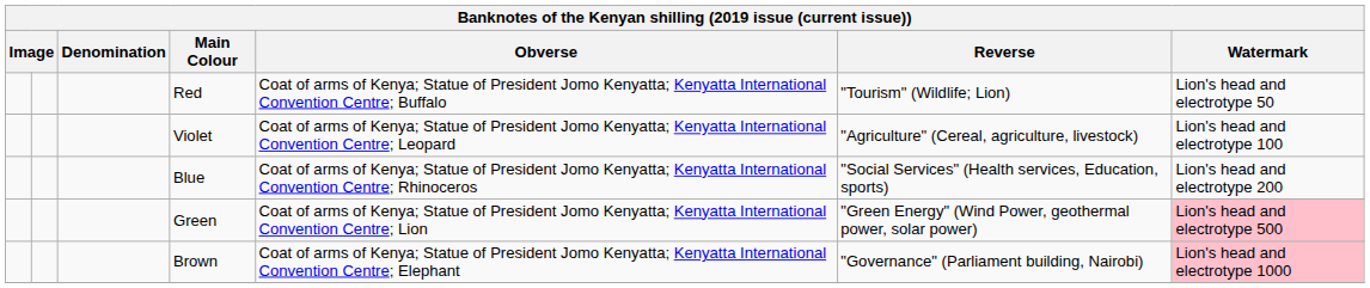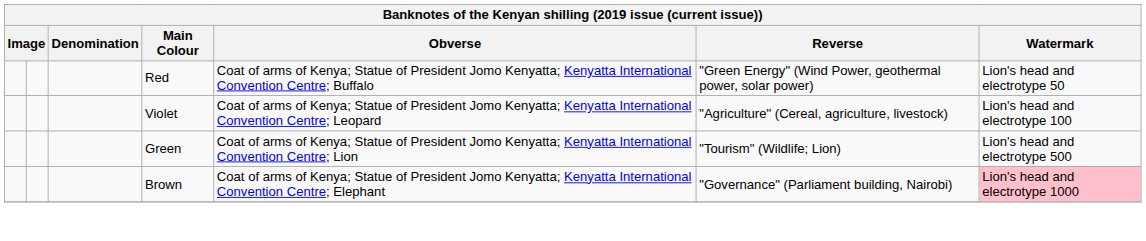 <table class="wikitable" style="font-size: 90%">
 <tr>
 <th colspan=7>Banknotes of the Kenyan shilling (2019 issue (current issue))</th>
 </tr>
 <tr>
 <th colspan=2>Image</th>
 <th>Denomination</th>
 <th>Main Colour</th>
 <th>Obverse</th>
 <th>Reverse</th>
 <th>Watermark</th>
 </tr>
 <tr>
 <td style="text-align:center;"></td>
 <td style="text-align:center;"></td>
 <td></td>
 <td>Red</td>
 <td>Coat of arms of Kenya; Statue of President Jomo Kenyatta; <a href='#'>Kenyatta International Convention Centre</a>; Buffalo</td>
-<td>"Tourism" (Wildlife; Lion)</td>
+<td>"Green Energy" (Wind Power, geothermal power, solar power)</td>
 <td>Lion's head and electrotype 50</td>
 </tr>
 <tr>
 <td style="text-align:center;"></td>
 <td style="text-align:center;"></td>
 <td></td>
 <td>Violet</td>
 <td>Coat of arms of Kenya; Statue of President Jomo Kenyatta; <a href='#'>Kenyatta International Convention Centre</a>; Leopard</td>
 <td>"Agriculture" (Cereal, agriculture, livestock)</td>
 <td>Lion's head and electrotype 100</td>
 </tr>
 <tr>
 <td style="text-align:center;"></td>
 <td style="text-align:center;"></td>
 <td></td>
-<td>Blue</td>
-<td>Coat of arms of Kenya; Statue of President Jomo Kenyatta; <a href='#'>Kenyatta International Convention Centre</a>; Rhinoceros</td>
-<td>"Social Services" (Health services, Education, sports)</td>
-<td>Lion's head and electrotype 200</td>
-</tr>
-<tr>
-<td style="text-align:center;"></td>
-<td style="text-align:center;"></td>
-<td></td>
 <td>Green</td>
 <td>Coat of arms of Kenya; Statue of President Jomo Kenyatta; <a href='#'>Kenyatta International Convention Centre</a>; Lion</td>
-<td>"Green Energy" (Wind Power, geothermal power, solar power)</td>
-<td style="background: pink;">Lion's head and electrotype 500</td>
+<td>"Tourism" (Wildlife; Lion)</td>
+<td>Lion's head and electrotype 500</td>
 </tr>
 <tr>
 <td style="text-align:center;"></td>
 <td style="text-align:center;"></td>
 <td></td>
 <td>Brown</td>
 <td>Coat of arms of Kenya; Statue of President Jomo Kenyatta; <a href='#'>Kenyatta International Convention Centre</a>; Elephant</td>
 <td>"Governance" (Parliament building, Nairobi)</td>
 <td style="background: pink;">Lion's head and electrotype 1000</td>
 </tr>
 <tr>
 </tr>
 </table>
